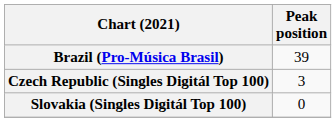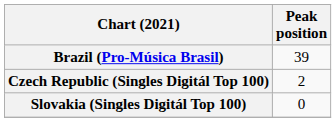 <table class="wikitable sortable plainrowheaders" style="text-align:center">
 <tr>
 <th scope="col">Chart (2021)</th>
 <th scope="col">Peak<br>position</th>
 </tr>
 <tr>
 <th scope="row">Brazil (<a href='#'>Pro-Música Brasil</a>)</th>
 <td>39</td>
 </tr>
 <tr>
 <th scope="row">Czech Republic (Singles Digitál Top 100)</th>
-<td>3</td>
+<td>2</td>
 </tr>
 <tr>
 <th scope="row">Slovakia (Singles Digitál Top 100)</th>
 <td>0</td>
 </tr>
 <tr>
 </tr>
 </table>
